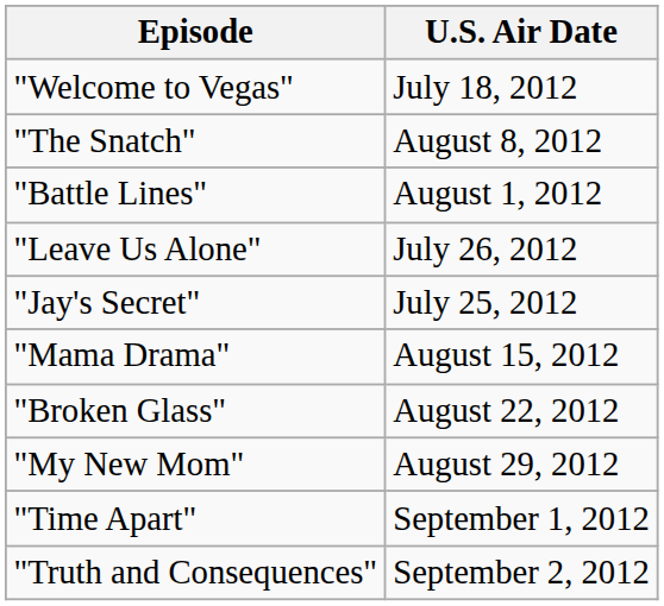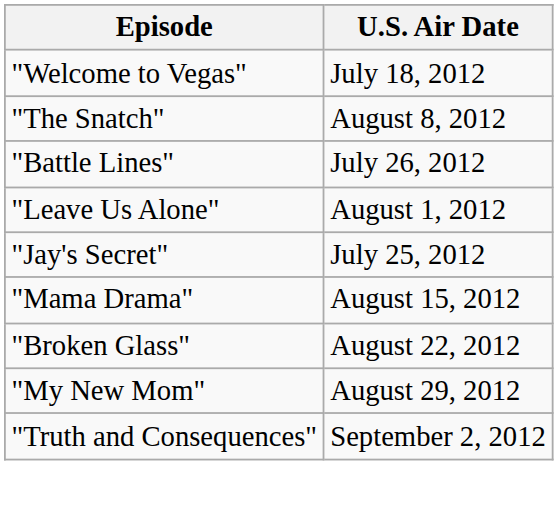 <table class="wikitable sortable">
 <tr>
 <th>Episode</th>
 <th>U.S. Air Date</th>
 </tr>
 <tr>
 <td>"Welcome to Vegas"</td>
 <td>July 18, 2012</td>
 </tr>
 <tr>
 <td>"The Snatch"</td>
 <td>August 8, 2012</td>
 </tr>
 <tr>
 <td>"Battle Lines"</td>
-<td>August 1, 2012</td>
+<td>July 26, 2012</td>
 </tr>
 <tr>
 <td>"Leave Us Alone"</td>
-<td>July 26, 2012</td>
+<td>August 1, 2012</td>
 </tr>
 <tr>
 <td>"Jay's Secret"</td>
 <td>July 25, 2012</td>
 </tr>
 <tr>
 <td>"Mama Drama"</td>
 <td>August 15, 2012</td>
 </tr>
 <tr>
 <td>"Broken Glass"</td>
 <td>August 22, 2012</td>
 </tr>
 <tr>
 <td>"My New Mom"</td>
 <td>August 29, 2012</td>
 </tr>
 <tr>
-<td>"Time Apart"</td>
-<td>September 1, 2012</td>
-</tr>
-<tr>
 <td>"Truth and Consequences"</td>
 <td>September 2, 2012</td>
 </tr>
 </table>
